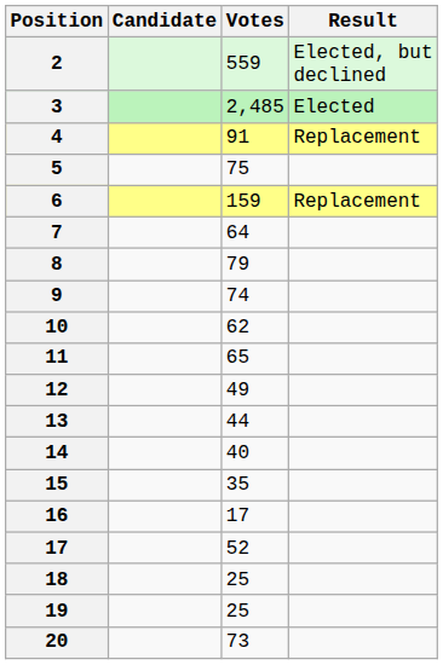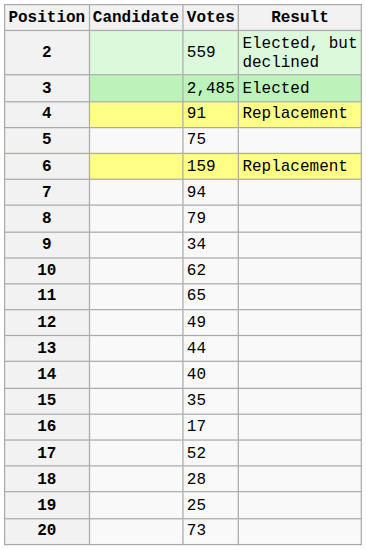 <table class="wikitable sortable col3right">
 <tr>
 <th scope="col">Position</th>
 <th scope="col">Candidate</th>
 <th scope="col">Votes</th>
 <th scope="col">Result</th>
 </tr>
 <tr bgcolor=dcf9dc>
 <th scope="row">2</th>
 <td></td>
 <td>559</td>
 <td>Elected, but<br>declined</td>
 </tr>
 <tr bgcolor=bbf3bb>
 <th scope="row">3</th>
 <td></td>
 <td>2,485</td>
 <td>Elected</td>
 </tr>
 <tr bgcolor=#FF8>
 <th scope="row">4</th>
 <td></td>
 <td>91</td>
 <td>Replacement</td>
 </tr>
 <tr>
 <th scope="row">5</th>
 <td></td>
 <td>75</td>
 <td></td>
 </tr>
 <tr bgcolor=#FF8>
 <th scope="row">6</th>
 <td></td>
 <td>159</td>
 <td>Replacement</td>
 </tr>
 <tr>
 <th scope="row">7</th>
 <td></td>
-<td>64</td>
+<td>94</td>
 <td></td>
 </tr>
 <tr>
 <th scope="row">8</th>
 <td></td>
 <td>79</td>
 <td></td>
 </tr>
 <tr>
 <th scope="row">9</th>
 <td></td>
-<td>74</td>
+<td>34</td>
 <td></td>
 </tr>
 <tr>
 <th scope="row">10</th>
 <td></td>
 <td>62</td>
 <td></td>
 </tr>
 <tr>
 <th scope="row">11</th>
 <td></td>
 <td>65</td>
 <td></td>
 </tr>
 <tr>
 <th scope="row">12</th>
 <td></td>
 <td>49</td>
 <td></td>
 </tr>
 <tr>
 <th scope="row">13</th>
 <td></td>
 <td>44</td>
 <td></td>
 </tr>
 <tr>
 <th scope="row">14</th>
 <td></td>
 <td>40</td>
 <td></td>
 </tr>
 <tr>
 <th scope="row">15</th>
 <td></td>
 <td>35</td>
 <td></td>
 </tr>
 <tr>
 <th scope="row">16</th>
 <td></td>
 <td>17</td>
 <td></td>
 </tr>
 <tr>
 <th scope="row">17</th>
 <td></td>
 <td>52</td>
 <td></td>
 </tr>
 <tr>
 <th scope="row">18</th>
 <td></td>
-<td>25</td>
+<td>28</td>
 <td></td>
 </tr>
 <tr>
 <th scope="row">19</th>
 <td></td>
 <td>25</td>
 <td></td>
 </tr>
 <tr>
 <th scope="row">20</th>
 <td></td>
 <td>73</td>
 <td></td>
 </tr>
 </table>
